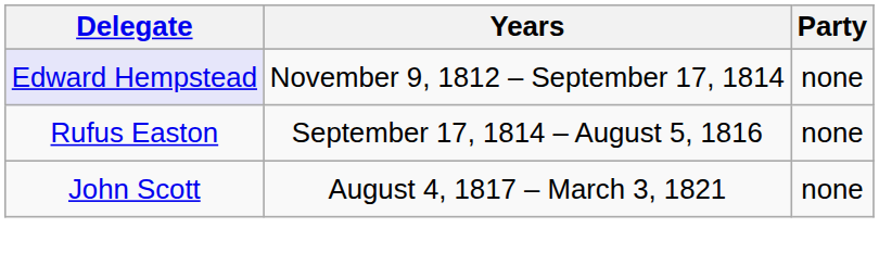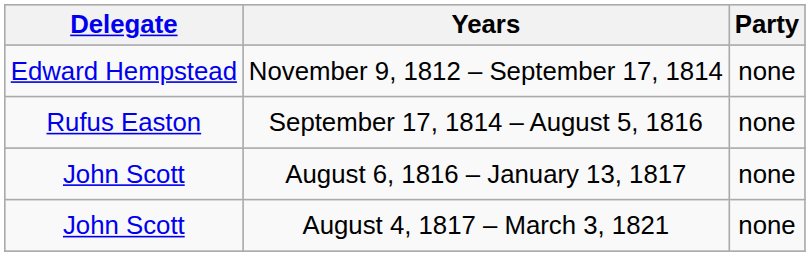 <table class=wikitable style="text-align:center">
 <tr>
 <th><a href='#'>Delegate</a></th>
 <th>Years</th>
 <th>Party</th>
 </tr>
 <tr style="height:2em">
-<td style="background: lavender;"><a href='#'>Edward Hempstead</a></td>
+<td><a href='#'>Edward Hempstead</a></td>
 <td>November 9, 1812 – September 17, 1814</td>
 <td>none</td>
 </tr>
 <tr style="height:2em">
 <td><a href='#'>Rufus Easton</a></td>
 <td>September 17, 1814 – August 5, 1816</td>
 <td>none</td>
 </tr>
 <tr style="height:2em">
 <td><a href='#'>John Scott</a></td>
+<td>August 6, 1816 – January 13, 1817</td>
+<td>none</td>
+</tr>
+<tr style="height:2em">
+<td><a href='#'>John Scott</a></td>
 <td>August 4, 1817 – March 3, 1821</td>
 <td>none</td>
 </tr>
 </table>
